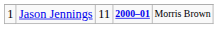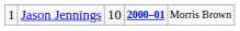 <table class="wikitable">
 <tr>
 </tr>
 <tr>
 <td>1</td>
 <td><a href='#'>Jason Jennings</a></td>
-<td>11</td>
+<td>10</td>
 <td style="font-size:80%;"><strong><a href='#'>2000–01</a></strong></td>
 <td style="font-size:80%;">Morris Brown</td>
 </tr>
 </table>
